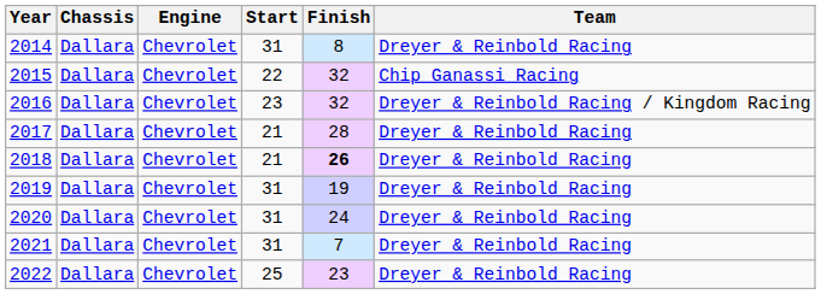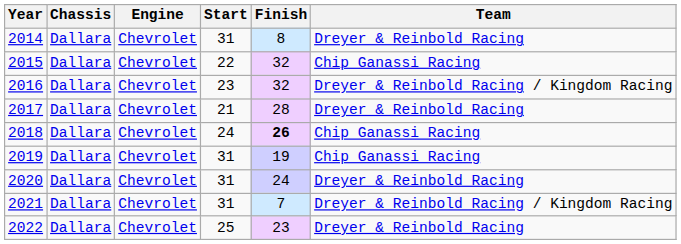 <table class="wikitable" style="font-size: 95%;">
 <tr>
 <th>Year</th>
 <th>Chassis</th>
 <th>Engine</th>
 <th>Start</th>
 <th>Finish</th>
 <th>Team</th>
 </tr>
 <tr>
 <td><a href='#'>2014</a></td>
 <td><a href='#'>Dallara</a></td>
 <td><a href='#'>Chevrolet</a></td>
 <td align=center>31</td>
 <td style="text-align:center; background:#CFEAFF;">8</td>
 <td><a href='#'>Dreyer & Reinbold Racing</a></td>
 </tr>
 <tr>
 <td><a href='#'>2015</a></td>
 <td><a href='#'>Dallara</a></td>
 <td><a href='#'>Chevrolet</a></td>
 <td align=center>22</td>
 <td style="text-align:center; background:#EFCFFF;">32</td>
 <td><a href='#'>Chip Ganassi Racing</a></td>
 </tr>
 <tr>
 <td><a href='#'>2016</a></td>
 <td><a href='#'>Dallara</a></td>
 <td><a href='#'>Chevrolet</a></td>
 <td align=center>23</td>
 <td style="text-align:center; background:#EFCFFF;">32</td>
 <td><a href='#'>Dreyer & Reinbold Racing</a> / Kingdom Racing</td>
 </tr>
 <tr>
 <td><a href='#'>2017</a></td>
 <td><a href='#'>Dallara</a></td>
 <td><a href='#'>Chevrolet</a></td>
 <td align=center>21</td>
 <td style="text-align:center; background:#EFCFFF;">28</td>
 <td><a href='#'>Dreyer & Reinbold Racing</a></td>
 </tr>
 <tr>
 <td><a href='#'>2018</a></td>
 <td><a href='#'>Dallara</a></td>
 <td><a href='#'>Chevrolet</a></td>
-<td align=center>21</td>
+<td align=center>24</td>
 <td style="text-align:center; background:#EFCFFF;"><strong>26</strong></td>
-<td><a href='#'>Dreyer & Reinbold Racing</a></td>
+<td><a href='#'>Chip Ganassi Racing</a></td>
 </tr>
 <tr>
 <td><a href='#'>2019</a></td>
 <td><a href='#'>Dallara</a></td>
 <td><a href='#'>Chevrolet</a></td>
 <td align=center>31</td>
 <td style="text-align:center; background:#CFCFFF;">19</td>
-<td><a href='#'>Dreyer & Reinbold Racing</a></td>
+<td><a href='#'>Chip Ganassi Racing</a></td>
 </tr>
 <tr>
 <td><a href='#'>2020</a></td>
 <td><a href='#'>Dallara</a></td>
 <td><a href='#'>Chevrolet</a></td>
 <td align=center>31</td>
 <td style="text-align:center; background:#CFCFFF;">24</td>
 <td><a href='#'>Dreyer & Reinbold Racing</a></td>
 </tr>
 <tr>
 <td><a href='#'>2021</a></td>
 <td><a href='#'>Dallara</a></td>
 <td><a href='#'>Chevrolet</a></td>
 <td align=center>31</td>
 <td style="text-align:center; background:#CFEAFF;">7</td>
-<td><a href='#'>Dreyer & Reinbold Racing</a></td>
+<td><a href='#'>Dreyer & Reinbold Racing</a> / Kingdom Racing</td>
 </tr>
 <tr>
 <td><a href='#'>2022</a></td>
 <td><a href='#'>Dallara</a></td>
 <td><a href='#'>Chevrolet</a></td>
 <td align=center>25</td>
 <td style="text-align:center; background:#EFCFFF;">23</td>
 <td><a href='#'>Dreyer & Reinbold Racing</a></td>
 </tr>
 </table>
